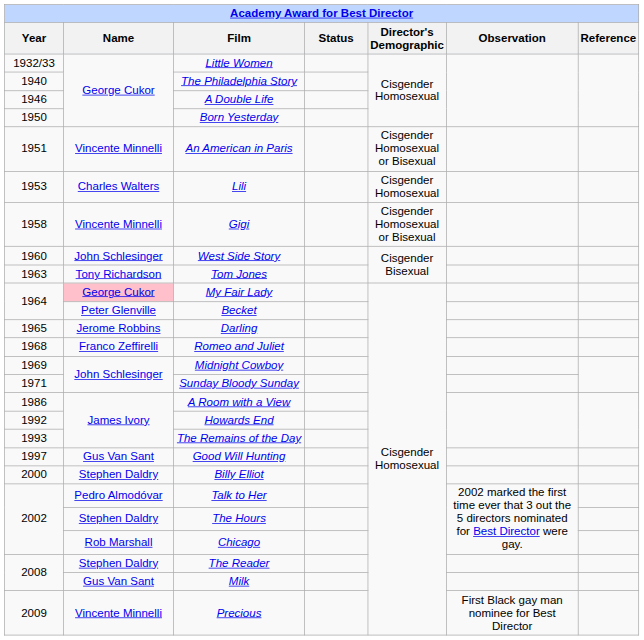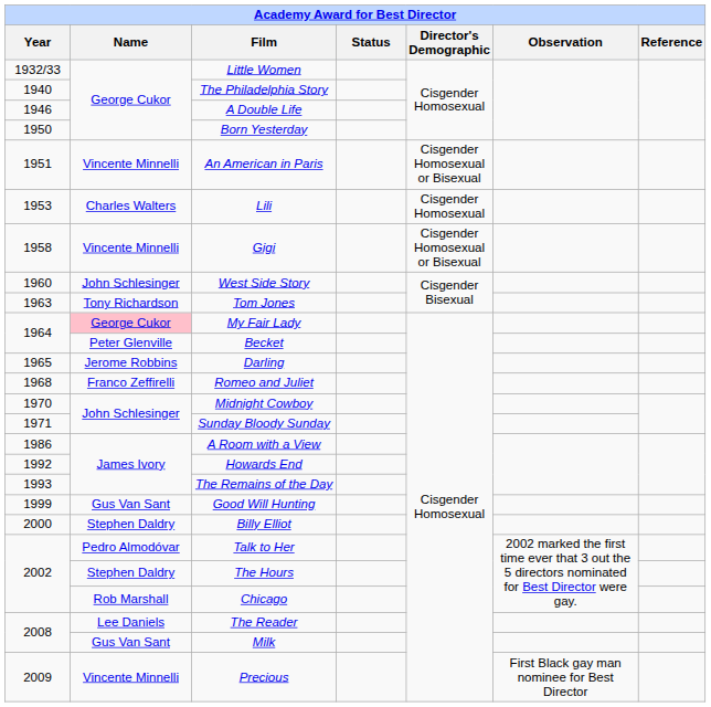 <table class="wikitable" style="text-align: center">
 <tr style="background:#bfd7ff;">
 <td colspan="7" style="text-align:center;"><strong><a href='#'>Academy Award for Best Director</a></strong></td>
 </tr>
 <tr style="background:#ebf5ff;">
 <th style="width:075px;">Year</th>
 <th style="width:145px;">Name</th>
 <th style="width:175px;">Film</th>
 <th style="width:080px;">Status</th>
 <th style="width:070px;">Director's Demographic</th>
 <th style="width:175px;">Observation</th>
 <th width="50">Reference</th>
 </tr>
 <tr>
 <td>1932/33</td>
 <td rowspan="4"><a href='#'>George Cukor</a></td>
 <td><em><a href='#'>Little Women</a></em></td>
 <td></td>
 <td rowspan="4">Cisgender Homosexual</td>
 <td rowspan=4></td>
 <td rowspan="4"></td>
 </tr>
 <tr>
 <td>1940</td>
 <td><em><a href='#'>The Philadelphia Story</a></em></td>
 <td></td>
 </tr>
 <tr>
 <td>1946</td>
 <td><em><a href='#'>A Double Life</a></em></td>
 <td></td>
 </tr>
 <tr>
 <td>1950</td>
 <td><em><a href='#'>Born Yesterday</a></em></td>
 <td></td>
 </tr>
 <tr>
 <td>1951</td>
 <td><a href='#'>Vincente Minnelli</a></td>
 <td><em><a href='#'>An American in Paris</a></em></td>
 <td></td>
 <td>Cisgender Homosexual or Bisexual</td>
 <td></td>
 <td></td>
 </tr>
 <tr>
 <td>1953</td>
 <td><a href='#'>Charles Walters</a></td>
 <td><em><a href='#'>Lili</a></em></td>
 <td></td>
 <td>Cisgender Homosexual</td>
 <td></td>
 <td></td>
 </tr>
 <tr>
 <td>1958</td>
 <td><a href='#'>Vincente Minnelli</a></td>
 <td><em><a href='#'>Gigi</a></em></td>
 <td></td>
 <td>Cisgender Homosexual or Bisexual</td>
 <td></td>
 <td></td>
 </tr>
 <tr>
 <td>1960</td>
 <td><a href='#'>John Schlesinger</a></td>
 <td><em><a href='#'>West Side Story</a></em></td>
 <td></td>
 <td rowspan="2">Cisgender Bisexual</td>
 <td></td>
 <td></td>
 </tr>
 <tr>
 <td>1963</td>
 <td><a href='#'>Tony Richardson</a></td>
 <td><em><a href='#'>Tom Jones</a></em></td>
 <td></td>
 <td></td>
 <td></td>
 </tr>
 <tr>
 <td rowspan=2>1964</td>
 <td style="background: pink;"><a href='#'>George Cukor</a></td>
 <td><em><a href='#'>My Fair Lady</a></em></td>
 <td></td>
 <td rowspan="18">Cisgender Homosexual</td>
 <td></td>
 <td></td>
 </tr>
 <tr>
 <td><a href='#'>Peter Glenville</a></td>
 <td><em><a href='#'>Becket</a></em></td>
 <td></td>
 <td></td>
 <td></td>
 </tr>
 <tr>
 <td>1965</td>
 <td><a href='#'>Jerome Robbins</a></td>
 <td><em><a href='#'>Darling</a></em></td>
 <td></td>
 <td></td>
 <td></td>
 </tr>
 <tr>
 <td>1968</td>
 <td><a href='#'>Franco Zeffirelli</a></td>
 <td><em><a href='#'>Romeo and Juliet</a></em></td>
 <td></td>
 <td></td>
 <td></td>
 </tr>
 <tr>
-<td>1969</td>
+<td>1970</td>
 <td rowspan=2><a href='#'>John Schlesinger</a></td>
 <td><em><a href='#'>Midnight Cowboy</a></em></td>
 <td></td>
 <td></td>
 <td rowspan=2></td>
 </tr>
 <tr>
 <td>1971</td>
 <td><em><a href='#'>Sunday Bloody Sunday</a></em></td>
 <td></td>
 <td></td>
 </tr>
 <tr>
 <td>1986</td>
 <td rowspan=3><a href='#'>James Ivory</a></td>
 <td><em><a href='#'>A Room with a View</a></em></td>
 <td></td>
 <td rowspan=3></td>
 <td rowspan=3></td>
 </tr>
 <tr>
 <td>1992</td>
 <td><em><a href='#'>Howards End</a></em></td>
 <td></td>
 </tr>
 <tr>
 <td>1993</td>
 <td><em><a href='#'>The Remains of the Day</a></em></td>
 <td></td>
 </tr>
 <tr>
-<td>1997</td>
+<td>1999</td>
 <td><a href='#'>Gus Van Sant</a></td>
 <td><em><a href='#'>Good Will Hunting</a></em></td>
 <td></td>
 <td></td>
 <td></td>
 </tr>
 <tr>
 <td>2000</td>
 <td><a href='#'>Stephen Daldry</a></td>
 <td><em><a href='#'>Billy Elliot</a></em></td>
 <td></td>
 <td></td>
 <td></td>
 </tr>
 <tr>
 <td rowspan=3>2002</td>
 <td><a href='#'>Pedro Almodóvar</a></td>
 <td><em><a href='#'>Talk to Her</a></em></td>
 <td></td>
 <td rowspan=3>2002 marked the first time ever that 3 out the 5 directors nominated for <a href='#'>Best Director</a> were gay.</td>
 <td></td>
 </tr>
 <tr>
 <td><a href='#'>Stephen Daldry</a></td>
 <td><em><a href='#'>The Hours</a></em></td>
 <td></td>
 <td></td>
 </tr>
 <tr>
 <td><a href='#'>Rob Marshall</a></td>
 <td><em><a href='#'>Chicago</a></em></td>
 <td></td>
 <td></td>
 </tr>
 <tr>
 <td rowspan=2>2008</td>
-<td><a href='#'>Stephen Daldry</a></td>
+<td><a href='#'>Lee Daniels</a></td>
 <td><em><a href='#'>The Reader</a></em></td>
 <td></td>
 <td></td>
 <td></td>
 </tr>
 <tr>
 <td><a href='#'>Gus Van Sant</a></td>
 <td><em><a href='#'>Milk</a></em></td>
 <td></td>
 <td></td>
 <td></td>
 </tr>
 <tr>
 <td>2009</td>
 <td><a href='#'>Vincente Minnelli</a></td>
 <td><em><a href='#'>Precious</a></em></td>
 <td></td>
 <td>First Black gay man nominee for Best Director</td>
 <td></td>
 </tr>
 </table>
